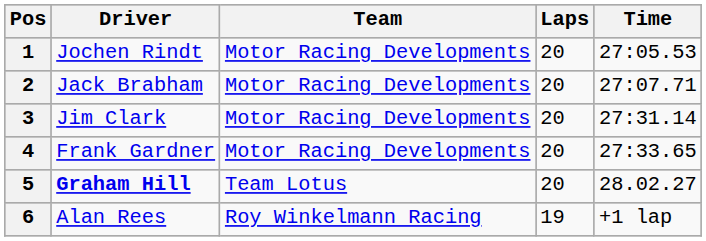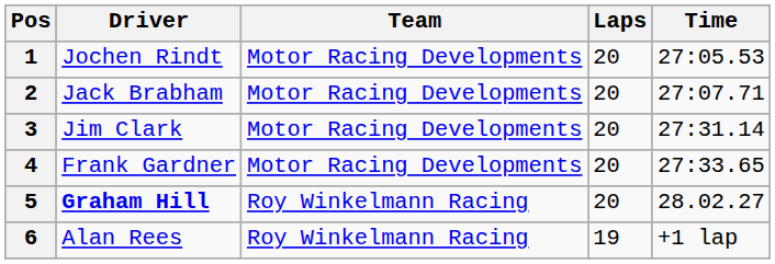 <table class="wikitable" style="font-size: 95%;">
 <tr>
 <th>Pos</th>
 <th>Driver</th>
 <th>Team</th>
 <th>Laps</th>
 <th>Time</th>
 </tr>
 <tr>
 <th>1</th>
 <td> <a href='#'>Jochen Rindt</a></td>
 <td><a href='#'>Motor Racing Developments</a></td>
 <td>20</td>
 <td>27:05.53</td>
 </tr>
 <tr>
 <th>2</th>
 <td> <a href='#'>Jack Brabham</a></td>
 <td><a href='#'>Motor Racing Developments</a></td>
 <td>20</td>
 <td>27:07.71</td>
 </tr>
 <tr>
 <th>3</th>
 <td> <a href='#'>Jim Clark</a></td>
 <td><a href='#'>Motor Racing Developments</a></td>
 <td>20</td>
 <td>27:31.14</td>
 </tr>
 <tr>
 <th>4</th>
 <td> <a href='#'>Frank Gardner</a></td>
 <td><a href='#'>Motor Racing Developments</a></td>
 <td>20</td>
 <td>27:33.65</td>
 </tr>
 <tr>
 <th>5</th>
 <td><strong> <a href='#'>Graham Hill</a></strong></td>
-<td><a href='#'>Team Lotus</a></td>
+<td><a href='#'>Roy Winkelmann Racing</a></td>
 <td>20</td>
 <td>28.02.27</td>
 </tr>
 <tr>
 <th>6</th>
 <td> <a href='#'>Alan Rees</a></td>
 <td><a href='#'>Roy Winkelmann Racing</a></td>
 <td>19</td>
 <td>+1 lap</td>
 </tr>
 </table>
